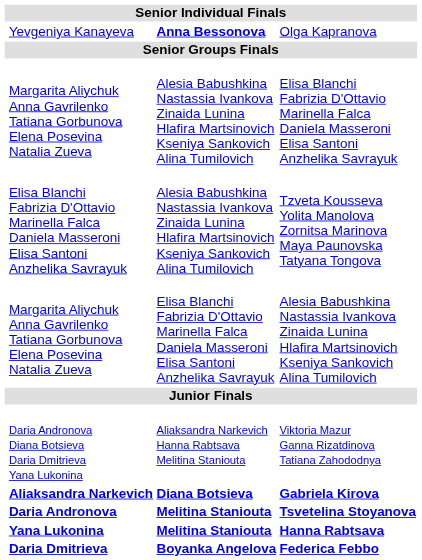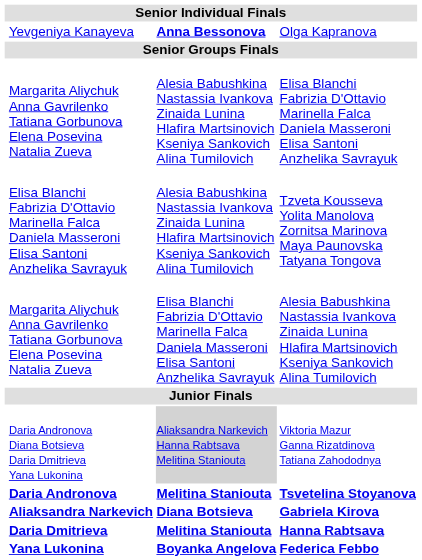 <table>
 <tr bgcolor="DFDFDF">
 <td colspan="4" align="center"><strong>Senior Individual Finals</strong></td>
 </tr>
 <tr>
 <th scope=row style="text-align:left"><br></th>
 <td><a href='#'>Yevgeniya Kanayeva</a><br><small></small></td>
 <td><strong><a href='#'>Anna Bessonova</a><br><small></small></strong></td>
 <td><a href='#'>Olga Kapranova</a><br><small></small></td>
 </tr>
 <tr bgcolor="DFDFDF">
 <td colspan="4" align="center"><strong>Senior Groups Finals</strong></td>
 </tr>
 <tr>
 <th scope=row style="text-align:left"><br></th>
 <td><strong></strong><br><a href='#'>Margarita Aliychuk</a><br><a href='#'>Anna Gavrilenko</a><br><a href='#'>Tatiana Gorbunova</a><br><a href='#'>Elena Posevina</a><br><a href='#'>Natalia Zueva</a></td>
 <td><strong></strong><br><a href='#'>Alesia Babushkina</a><br><a href='#'>Nastassia Ivankova</a><br><a href='#'>Zinaida Lunina</a><br><a href='#'>Hlafira Martsinovich</a><br><a href='#'>Kseniya Sankovich</a><br><a href='#'>Alina Tumilovich</a></td>
 <td><strong></strong><br><a href='#'>Elisa Blanchi</a><br><a href='#'>Fabrizia D'Ottavio</a><br><a href='#'>Marinella Falca</a><br><a href='#'>Daniela Masseroni</a><br><a href='#'>Elisa Santoni</a><br><a href='#'>Anzhelika Savrayuk</a></td>
 </tr>
 <tr>
 <th scope=row style="text-align:left"><br></th>
 <td><strong></strong><br><a href='#'>Elisa Blanchi</a><br><a href='#'>Fabrizia D'Ottavio</a><br><a href='#'>Marinella Falca</a><br><a href='#'>Daniela Masseroni</a><br><a href='#'>Elisa Santoni</a><br><a href='#'>Anzhelika Savrayuk</a></td>
 <td><strong></strong><br><a href='#'>Alesia Babushkina</a><br><a href='#'>Nastassia Ivankova</a><br><a href='#'>Zinaida Lunina</a><br><a href='#'>Hlafira Martsinovich</a><br><a href='#'>Kseniya Sankovich</a><br><a href='#'>Alina Tumilovich</a></td>
 <td><strong></strong><br><a href='#'>Tzveta Kousseva</a><br><a href='#'>Yolita Manolova</a><br><a href='#'>Zornitsa Marinova</a><br><a href='#'>Maya Paunovska</a><br><a href='#'>Tatyana Tongova</a></td>
 </tr>
 <tr>
 <th scope=row style="text-align:left"><br></th>
 <td><strong></strong><br><a href='#'>Margarita Aliychuk</a><br><a href='#'>Anna Gavrilenko</a><br><a href='#'>Tatiana Gorbunova</a><br><a href='#'>Elena Posevina</a><br><a href='#'>Natalia Zueva</a></td>
 <td><strong></strong><br><a href='#'>Elisa Blanchi</a><br><a href='#'>Fabrizia D'Ottavio</a><br><a href='#'>Marinella Falca</a><br><a href='#'>Daniela Masseroni</a><br><a href='#'>Elisa Santoni</a><br><a href='#'>Anzhelika Savrayuk</a></td>
 <td><strong></strong><br><a href='#'>Alesia Babushkina</a><br><a href='#'>Nastassia Ivankova</a><br><a href='#'>Zinaida Lunina</a><br><a href='#'>Hlafira Martsinovich</a><br><a href='#'>Kseniya Sankovich</a><br><a href='#'>Alina Tumilovich</a></td>
 </tr>
 <tr bgcolor="DFDFDF">
 <td colspan="4" align="center"><strong>Junior Finals</strong></td>
 </tr>
 <tr>
 <th scope=row style="text-align:left"><br></th>
 <td valign="top"><strong></strong><br><small><a href='#'>Daria Andronova</a><br><a href='#'>Diana Botsieva</a><br><a href='#'>Daria Dmitrieva</a><br><a href='#'>Yana Lukonina</a></small></td>
-<td valign="top"><strong></strong><br><small><a href='#'>Aliaksandra Narkevich</a><br><a href='#'>Hanna Rabtsava</a><br><a href='#'>Melitina Staniouta</a></small></td>
+<td valign="top" style="background: lightgrey;"><strong></strong><br><small><a href='#'>Aliaksandra Narkevich</a><br><a href='#'>Hanna Rabtsava</a><br><a href='#'>Melitina Staniouta</a></small></td>
 <td valign="top"><strong></strong><br><small><a href='#'>Viktoria Mazur</a><br><a href='#'>Ganna Rizatdinova</a><br><a href='#'>Tatiana Zahododnya</a></small></td>
+</tr>
+<tr>
+<th scope=row style="text-align:left"><br></th>
+<td><strong><a href='#'>Daria Andronova</a> </strong><br><small></small></td>
+<td><strong><a href='#'>Melitina Staniouta</a></strong><br><small></small></td>
+<td><strong><a href='#'>Tsvetelina Stoyanova</a></strong><br><small></small></td>
 </tr>
 <tr>
 <th scope=row style="text-align:left"><br></th>
 <td><strong><a href='#'>Aliaksandra Narkevich</a></strong><br><small></small></td>
 <td><strong><a href='#'>Diana Botsieva</a></strong><br><small></small></td>
 <td><strong><a href='#'>Gabriela Kirova</a></strong><br><small></small></td>
 </tr>
 <tr>
 <th scope=row style="text-align:left"><br></th>
-<td><strong><a href='#'>Daria Andronova</a> </strong><br><small></small></td>
-<td><strong><a href='#'>Melitina Staniouta</a></strong><br><small></small></td>
-<td><strong><a href='#'>Tsvetelina Stoyanova</a></strong><br><small></small></td>
-</tr>
-<tr>
-<th scope=row style="text-align:left"><br></th>
-<td><strong><a href='#'>Yana Lukonina</a></strong><br><small></small></td>
+<td><strong><a href='#'>Daria Dmitrieva</a></strong><br><small></small></td>
 <td><strong><a href='#'>Melitina Staniouta</a></strong><br><small></small></td>
 <td><strong><a href='#'>Hanna Rabtsava</a></strong><br><small></small></td>
 </tr>
 <tr>
 <th scope=row style="text-align:left"><br></th>
-<td><strong><a href='#'>Daria Dmitrieva</a></strong><br><small></small></td>
+<td><strong><a href='#'>Yana Lukonina</a></strong><br><small></small></td>
 <td><strong><a href='#'>Boyanka Angelova</a></strong><br><small></small></td>
 <td><strong><a href='#'>Federica Febbo</a></strong><br><small></small></td>
 </tr>
 </table>
